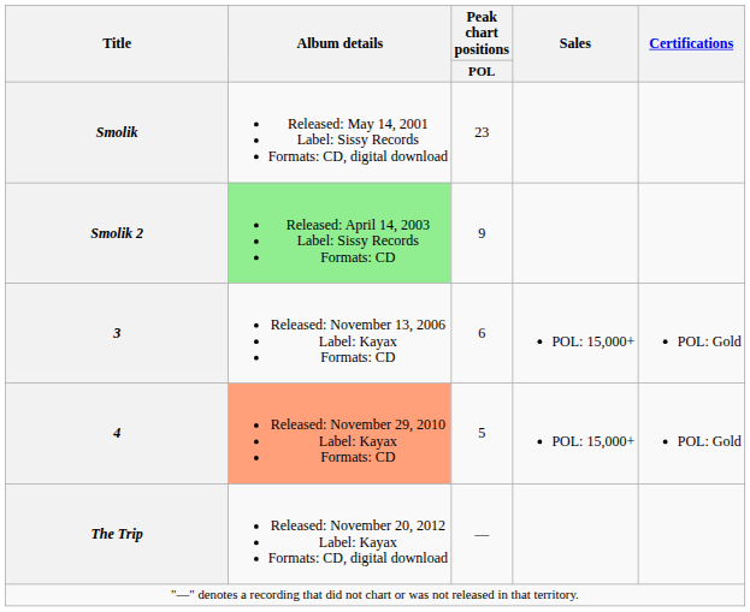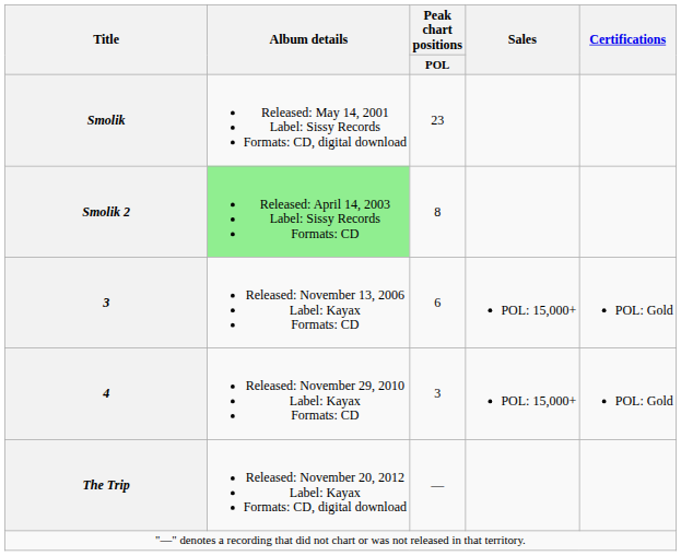 <table class="wikitable plainrowheaders" style="text-align:center;">
 <tr>
 <th scope="col" rowspan="2" style="width:15em;">Title</th>
 <th scope="col" rowspan="2">Album details</th>
 <th scope="col" colspan="1">Peak chart positions</th>
 <th scope="col" rowspan="2">Sales</th>
 <th scope="col" rowspan="2"><a href='#'>Certifications</a></th>
 </tr>
 <tr>
 <th scope="col" style="width:3em;font-size:90%;">POL<br></th>
 </tr>
 <tr>
 <th scope="row"><em>Smolik</em></th>
 <td><br><ul><li>Released: May 14, 2001</li><li>Label: Sissy Records</li><li>Formats: CD, digital download</li></ul></td>
 <td>23</td>
 <td></td>
 <td></td>
 </tr>
 <tr>
 <th scope="row"><em>Smolik 2</em></th>
 <td style="background: lightgreen;"><br><ul><li>Released: April 14, 2003</li><li>Label: Sissy Records</li><li>Formats: CD</li></ul></td>
-<td>9</td>
+<td>8</td>
 <td></td>
 <td></td>
 </tr>
 <tr>
 <th scope="row"><em>3</em></th>
 <td><br><ul><li>Released: November 13, 2006</li><li>Label: Kayax</li><li>Formats: CD</li></ul></td>
 <td>6</td>
 <td><br><ul><li>POL: 15,000+</li></ul></td>
 <td><br><ul><li>POL: Gold</li></ul></td>
 </tr>
 <tr>
 <th scope="row"><em>4</em></th>
-<td style="background: lightsalmon;"><br><ul><li>Released: November 29, 2010</li><li>Label: Kayax</li><li>Formats: CD</li></ul></td>
-<td>5</td>
+<td><br><ul><li>Released: November 29, 2010</li><li>Label: Kayax</li><li>Formats: CD</li></ul></td>
+<td>3</td>
 <td><br><ul><li>POL: 15,000+</li></ul></td>
 <td><br><ul><li>POL: Gold</li></ul></td>
 </tr>
 <tr>
 <th scope="row"><em>The Trip</em></th>
 <td><br><ul><li>Released: November 20, 2012</li><li>Label: Kayax</li><li>Formats: CD, digital download</li></ul></td>
 <td>—</td>
 <td></td>
 <td></td>
 </tr>
 <tr>
 <td colspan="20" style="font-size:90%">"—" denotes a recording that did not chart or was not released in that territory.</td>
 </tr>
 </table>
